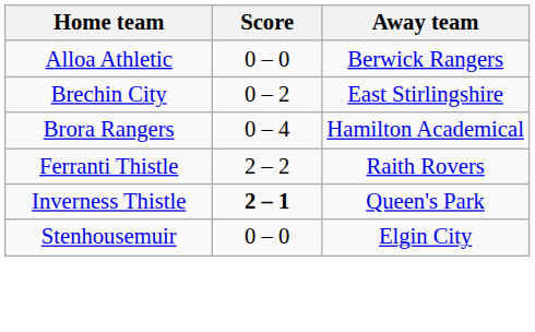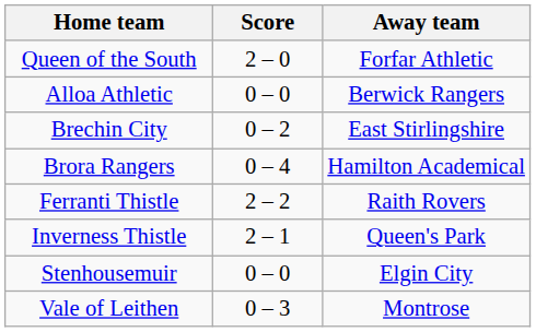 <table class="wikitable" style="text-align: center">
 <tr>
 <th width=140>Home team</th>
 <th width=70>Score</th>
 <th width=140>Away team</th>
+</tr>
+<tr>
+<td><a href='#'>Queen of the South</a></td>
+<td>2 – 0</td>
+<td><a href='#'>Forfar Athletic</a></td>
 </tr>
 <tr>
 <td><a href='#'>Alloa Athletic</a></td>
 <td>0 – 0</td>
 <td><a href='#'>Berwick Rangers</a></td>
 </tr>
 <tr>
 <td><a href='#'>Brechin City</a></td>
 <td>0 – 2</td>
 <td><a href='#'>East Stirlingshire</a></td>
 </tr>
 <tr>
 <td><a href='#'>Brora Rangers</a></td>
 <td>0 – 4</td>
 <td><a href='#'>Hamilton Academical</a></td>
 </tr>
 <tr>
 <td><a href='#'>Ferranti Thistle</a></td>
 <td>2 – 2</td>
 <td><a href='#'>Raith Rovers</a></td>
 </tr>
 <tr>
 <td><a href='#'>Inverness Thistle</a></td>
-<td><strong>2 – 1</strong></td>
+<td>2 – 1</td>
 <td><a href='#'>Queen's Park</a></td>
 </tr>
 <tr>
 <td><a href='#'>Stenhousemuir</a></td>
 <td>0 – 0</td>
 <td><a href='#'>Elgin City</a></td>
 </tr>
+<tr>
+<td><a href='#'>Vale of Leithen</a></td>
+<td>0 – 3</td>
+<td><a href='#'>Montrose</a></td>
+</tr>
 </table>
